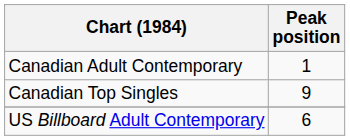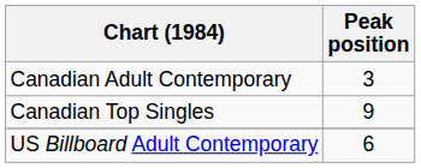 <table class="wikitable sortable" border="1">
 <tr>
 <th scope="col">Chart (1984)</th>
 <th scope="col">Peak<br>position</th>
 </tr>
 <tr>
 <td>Canadian Adult Contemporary</td>
-<td style="text-align:center;">1</td>
+<td style="text-align:center;">3</td>
 </tr>
 <tr>
 <td>Canadian Top Singles</td>
 <td style="text-align:center;">9</td>
 </tr>
 <tr>
 </tr>
 <tr>
 <td align="left">US <em>Billboard</em> <a href='#'>Adult Contemporary</a></td>
 <td align="center">6</td>
 </tr>
 </table>
